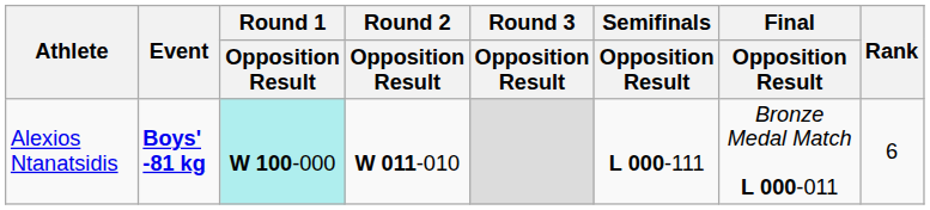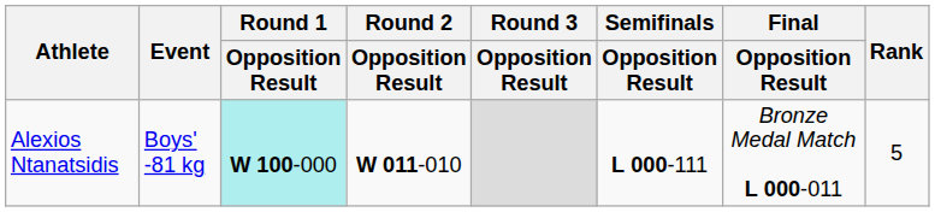 <table class="wikitable" border="1" style="font-size:90%">
 <tr>
 <th rowspan=2>Athlete</th>
 <th rowspan=2>Event</th>
 <th>Round 1</th>
 <th>Round 2</th>
 <th>Round 3</th>
 <th>Semifinals</th>
 <th>Final</th>
 <th rowspan=2>Rank</th>
 </tr>
 <tr>
 <th>Opposition<br>Result</th>
 <th>Opposition<br>Result</th>
 <th>Opposition<br>Result</th>
 <th>Opposition<br>Result</th>
 <th>Opposition<br>Result</th>
 </tr>
 <tr>
 <td><a href='#'>Alexios Ntanatsidis</a></td>
-<td><strong><a href='#'>Boys' -81 kg</a></strong></td>
+<td><a href='#'>Boys' -81 kg</a></td>
 <td align=center style="background: paleturquoise;"> <br> <strong>W</strong> <strong>100</strong>-000</td>
 <td align=center> <br> <strong>W</strong> <strong>011</strong>-010</td>
 <td bgcolor=#DCDCDC></td>
 <td align=center> <br> <strong>L</strong> <strong>000</strong>-111</td>
 <td align=center><em>Bronze Medal Match</em><br> <br> <strong>L</strong> <strong>000</strong>-011</td>
-<td align=center>6</td>
+<td align=center>5</td>
 </tr>
 </table>
